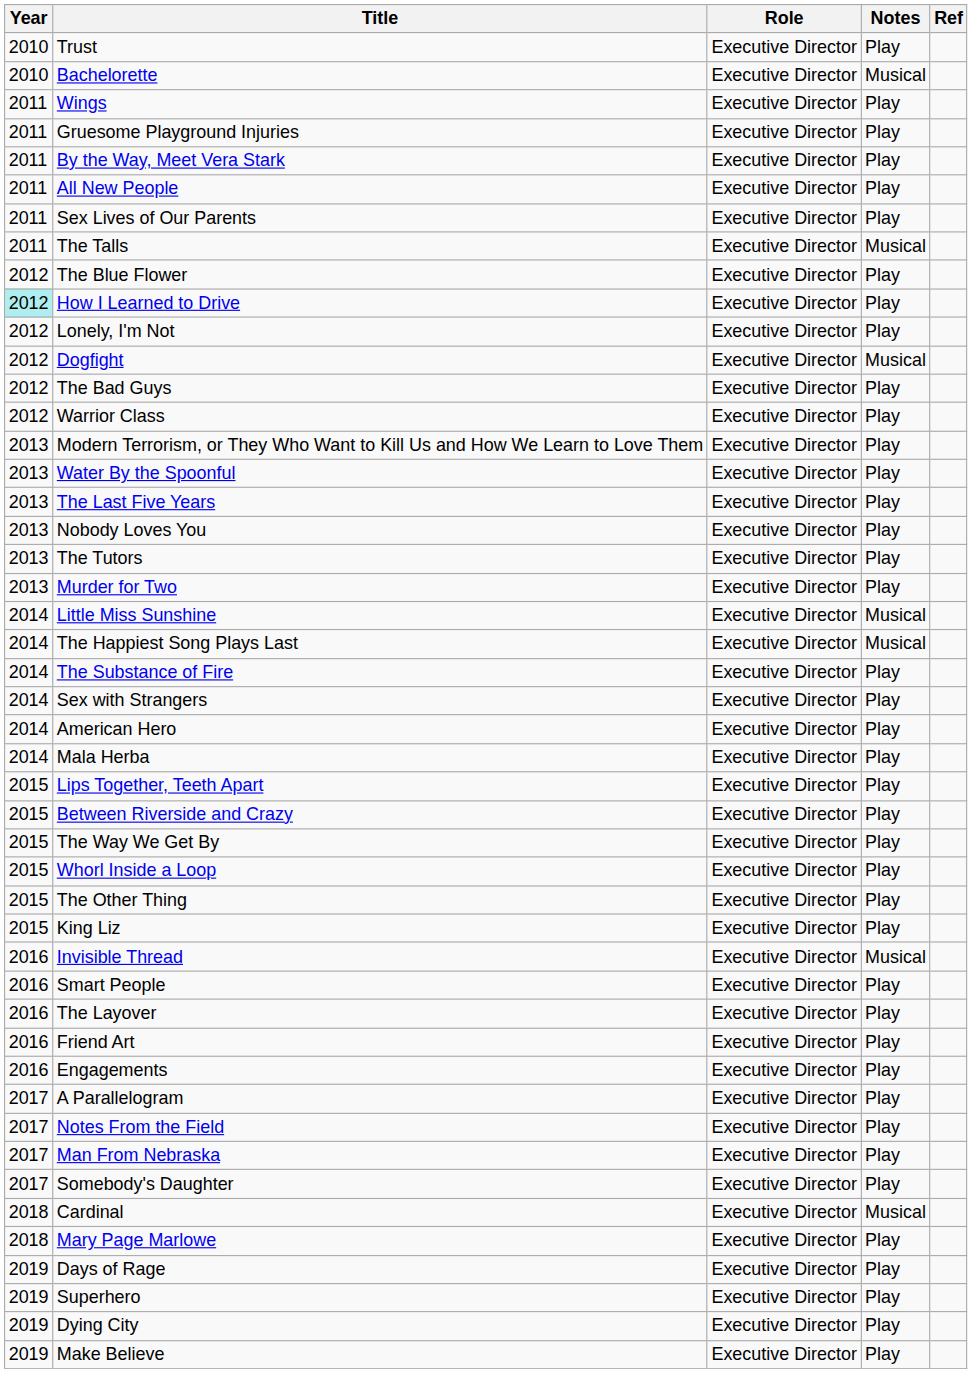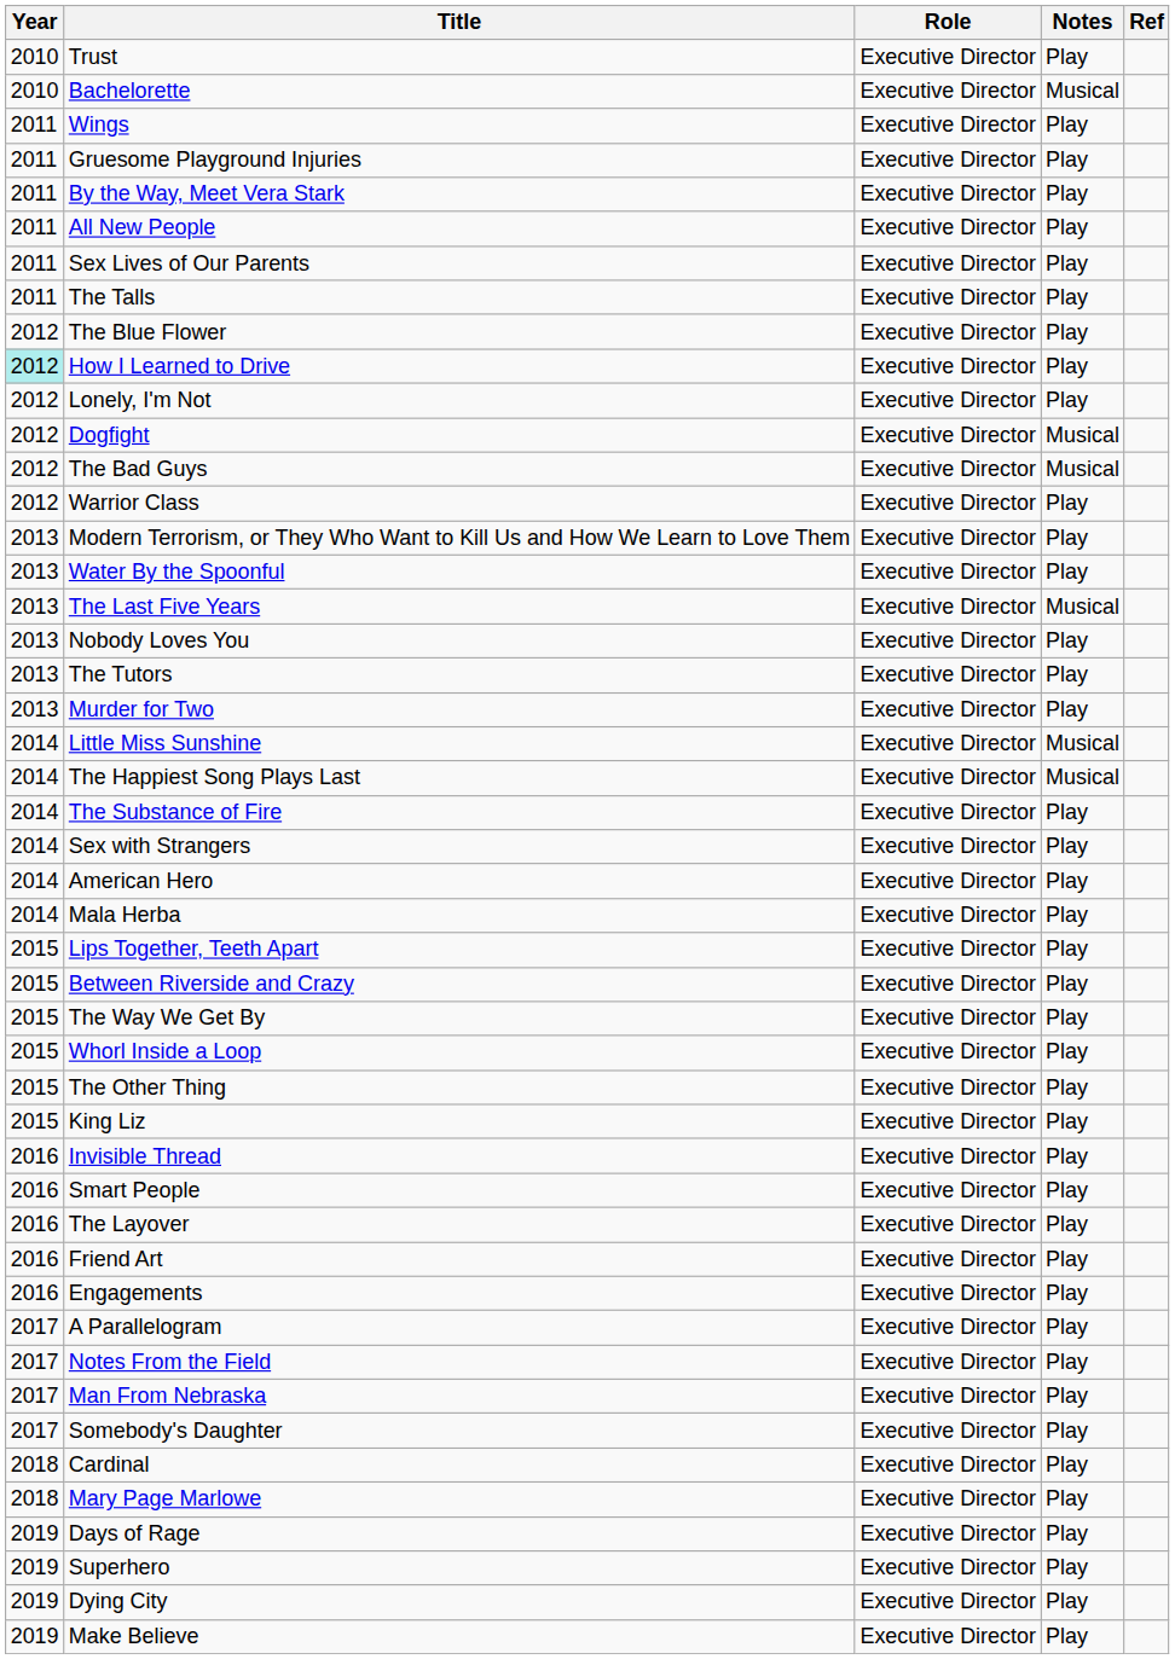 <table class="wikitable">
 <tr>
 <th>Year</th>
 <th>Title</th>
 <th>Role</th>
 <th>Notes</th>
 <th>Ref</th>
 </tr>
 <tr>
 <td>2010</td>
 <td>Trust</td>
 <td>Executive Director</td>
 <td>Play</td>
 <td></td>
 </tr>
 <tr>
 <td>2010</td>
 <td><a href='#'>Bachelorette</a></td>
 <td>Executive Director</td>
 <td>Musical</td>
 <td></td>
 </tr>
 <tr>
 <td>2011</td>
 <td><a href='#'>Wings</a></td>
 <td>Executive Director</td>
 <td>Play</td>
 <td></td>
 </tr>
 <tr>
 <td>2011</td>
 <td>Gruesome Playground Injuries</td>
 <td>Executive Director</td>
 <td>Play</td>
 <td></td>
 </tr>
 <tr>
 <td>2011</td>
 <td><a href='#'>By the Way, Meet Vera Stark</a></td>
 <td>Executive Director</td>
 <td>Play</td>
 <td></td>
 </tr>
 <tr>
 <td>2011</td>
 <td><a href='#'>All New People</a></td>
 <td>Executive Director</td>
 <td>Play</td>
 <td></td>
 </tr>
 <tr>
 <td>2011</td>
 <td>Sex Lives of Our Parents</td>
 <td>Executive Director</td>
 <td>Play</td>
 <td></td>
 </tr>
 <tr>
 <td>2011</td>
 <td>The Talls</td>
 <td>Executive Director</td>
-<td>Musical</td>
+<td>Play</td>
 <td></td>
 </tr>
 <tr>
 <td>2012</td>
 <td>The Blue Flower</td>
 <td>Executive Director</td>
 <td>Play</td>
 <td></td>
 </tr>
 <tr>
 <td style="background: paleturquoise;">2012</td>
 <td><a href='#'>How I Learned to Drive</a></td>
 <td>Executive Director</td>
 <td>Play</td>
 <td></td>
 </tr>
 <tr>
 <td>2012</td>
 <td>Lonely, I'm Not</td>
 <td>Executive Director</td>
 <td>Play</td>
 <td></td>
 </tr>
 <tr>
 <td>2012</td>
 <td><a href='#'>Dogfight</a></td>
 <td>Executive Director</td>
 <td>Musical</td>
 <td></td>
 </tr>
 <tr>
 <td>2012</td>
 <td>The Bad Guys</td>
 <td>Executive Director</td>
-<td>Play</td>
+<td>Musical</td>
 <td></td>
 </tr>
 <tr>
 <td>2012</td>
 <td>Warrior Class</td>
 <td>Executive Director</td>
 <td>Play</td>
 <td></td>
 </tr>
 <tr>
 <td>2013</td>
 <td>Modern Terrorism, or They Who Want to Kill Us and How We Learn to Love Them</td>
 <td>Executive Director</td>
 <td>Play</td>
 <td></td>
 </tr>
 <tr>
 <td>2013</td>
 <td><a href='#'>Water By the Spoonful</a></td>
 <td>Executive Director</td>
 <td>Play</td>
 <td></td>
 </tr>
 <tr>
 <td>2013</td>
 <td><a href='#'>The Last Five Years</a></td>
 <td>Executive Director</td>
-<td>Play</td>
+<td>Musical</td>
 <td></td>
 </tr>
 <tr>
 <td>2013</td>
 <td>Nobody Loves You</td>
 <td>Executive Director</td>
 <td>Play</td>
 <td></td>
 </tr>
 <tr>
 <td>2013</td>
 <td>The Tutors</td>
 <td>Executive Director</td>
 <td>Play</td>
 <td></td>
 </tr>
 <tr>
 <td>2013</td>
 <td><a href='#'>Murder for Two</a></td>
 <td>Executive Director</td>
 <td>Play</td>
 <td></td>
 </tr>
 <tr>
 <td>2014</td>
 <td><a href='#'>Little Miss Sunshine</a></td>
 <td>Executive Director</td>
 <td>Musical</td>
 <td></td>
 </tr>
 <tr>
 <td>2014</td>
 <td>The Happiest Song Plays Last</td>
 <td>Executive Director</td>
 <td>Musical</td>
 <td></td>
 </tr>
 <tr>
 <td>2014</td>
 <td><a href='#'>The Substance of Fire</a></td>
 <td>Executive Director</td>
 <td>Play</td>
 <td></td>
 </tr>
 <tr>
 <td>2014</td>
 <td>Sex with Strangers</td>
 <td>Executive Director</td>
 <td>Play</td>
 <td></td>
 </tr>
 <tr>
 <td>2014</td>
 <td>American Hero</td>
 <td>Executive Director</td>
 <td>Play</td>
 <td></td>
 </tr>
 <tr>
 <td>2014</td>
 <td>Mala Herba</td>
 <td>Executive Director</td>
 <td>Play</td>
 <td></td>
 </tr>
 <tr>
 <td>2015</td>
 <td><a href='#'>Lips Together, Teeth Apart</a></td>
 <td>Executive Director</td>
 <td>Play</td>
 <td></td>
 </tr>
 <tr>
 <td>2015</td>
 <td><a href='#'>Between Riverside and Crazy</a></td>
 <td>Executive Director</td>
 <td>Play</td>
 <td></td>
 </tr>
 <tr>
 <td>2015</td>
 <td>The Way We Get By</td>
 <td>Executive Director</td>
 <td>Play</td>
 <td></td>
 </tr>
 <tr>
 <td>2015</td>
 <td><a href='#'>Whorl Inside a Loop</a></td>
 <td>Executive Director</td>
 <td>Play</td>
 <td></td>
 </tr>
 <tr>
 <td>2015</td>
 <td>The Other Thing</td>
 <td>Executive Director</td>
 <td>Play</td>
 <td></td>
 </tr>
 <tr>
 <td>2015</td>
 <td>King Liz</td>
 <td>Executive Director</td>
 <td>Play</td>
 <td></td>
 </tr>
 <tr>
 <td>2016</td>
 <td><a href='#'>Invisible Thread</a></td>
 <td>Executive Director</td>
-<td>Musical</td>
+<td>Play</td>
 <td></td>
 </tr>
 <tr>
 <td>2016</td>
 <td>Smart People</td>
 <td>Executive Director</td>
 <td>Play</td>
 <td></td>
 </tr>
 <tr>
 <td>2016</td>
 <td>The Layover</td>
 <td>Executive Director</td>
 <td>Play</td>
 <td></td>
 </tr>
 <tr>
 <td>2016</td>
 <td>Friend Art</td>
 <td>Executive Director</td>
 <td>Play</td>
 <td></td>
 </tr>
 <tr>
 <td>2016</td>
 <td>Engagements</td>
 <td>Executive Director</td>
 <td>Play</td>
 <td></td>
 </tr>
 <tr>
 <td>2017</td>
 <td>A Parallelogram</td>
 <td>Executive Director</td>
 <td>Play</td>
 <td></td>
 </tr>
 <tr>
 <td>2017</td>
 <td><a href='#'>Notes From the Field</a></td>
 <td>Executive Director</td>
 <td>Play</td>
 <td></td>
 </tr>
 <tr>
 <td>2017</td>
 <td><a href='#'>Man From Nebraska</a></td>
 <td>Executive Director</td>
 <td>Play</td>
 <td></td>
 </tr>
 <tr>
 <td>2017</td>
 <td>Somebody's Daughter</td>
 <td>Executive Director</td>
 <td>Play</td>
 <td></td>
 </tr>
 <tr>
 <td>2018</td>
 <td>Cardinal</td>
 <td>Executive Director</td>
-<td>Musical</td>
+<td>Play</td>
 <td></td>
 </tr>
 <tr>
 <td>2018</td>
 <td><a href='#'>Mary Page Marlowe</a></td>
 <td>Executive Director</td>
 <td>Play</td>
 <td></td>
 </tr>
 <tr>
 <td>2019</td>
 <td>Days of Rage</td>
 <td>Executive Director</td>
 <td>Play</td>
 <td></td>
 </tr>
 <tr>
 <td>2019</td>
 <td>Superhero</td>
 <td>Executive Director</td>
 <td>Play</td>
 <td></td>
 </tr>
 <tr>
 <td>2019</td>
 <td>Dying City</td>
 <td>Executive Director</td>
 <td>Play</td>
 <td></td>
 </tr>
 <tr>
 <td>2019</td>
 <td>Make Believe</td>
 <td>Executive Director</td>
 <td>Play</td>
 <td></td>
 </tr>
 </table>
